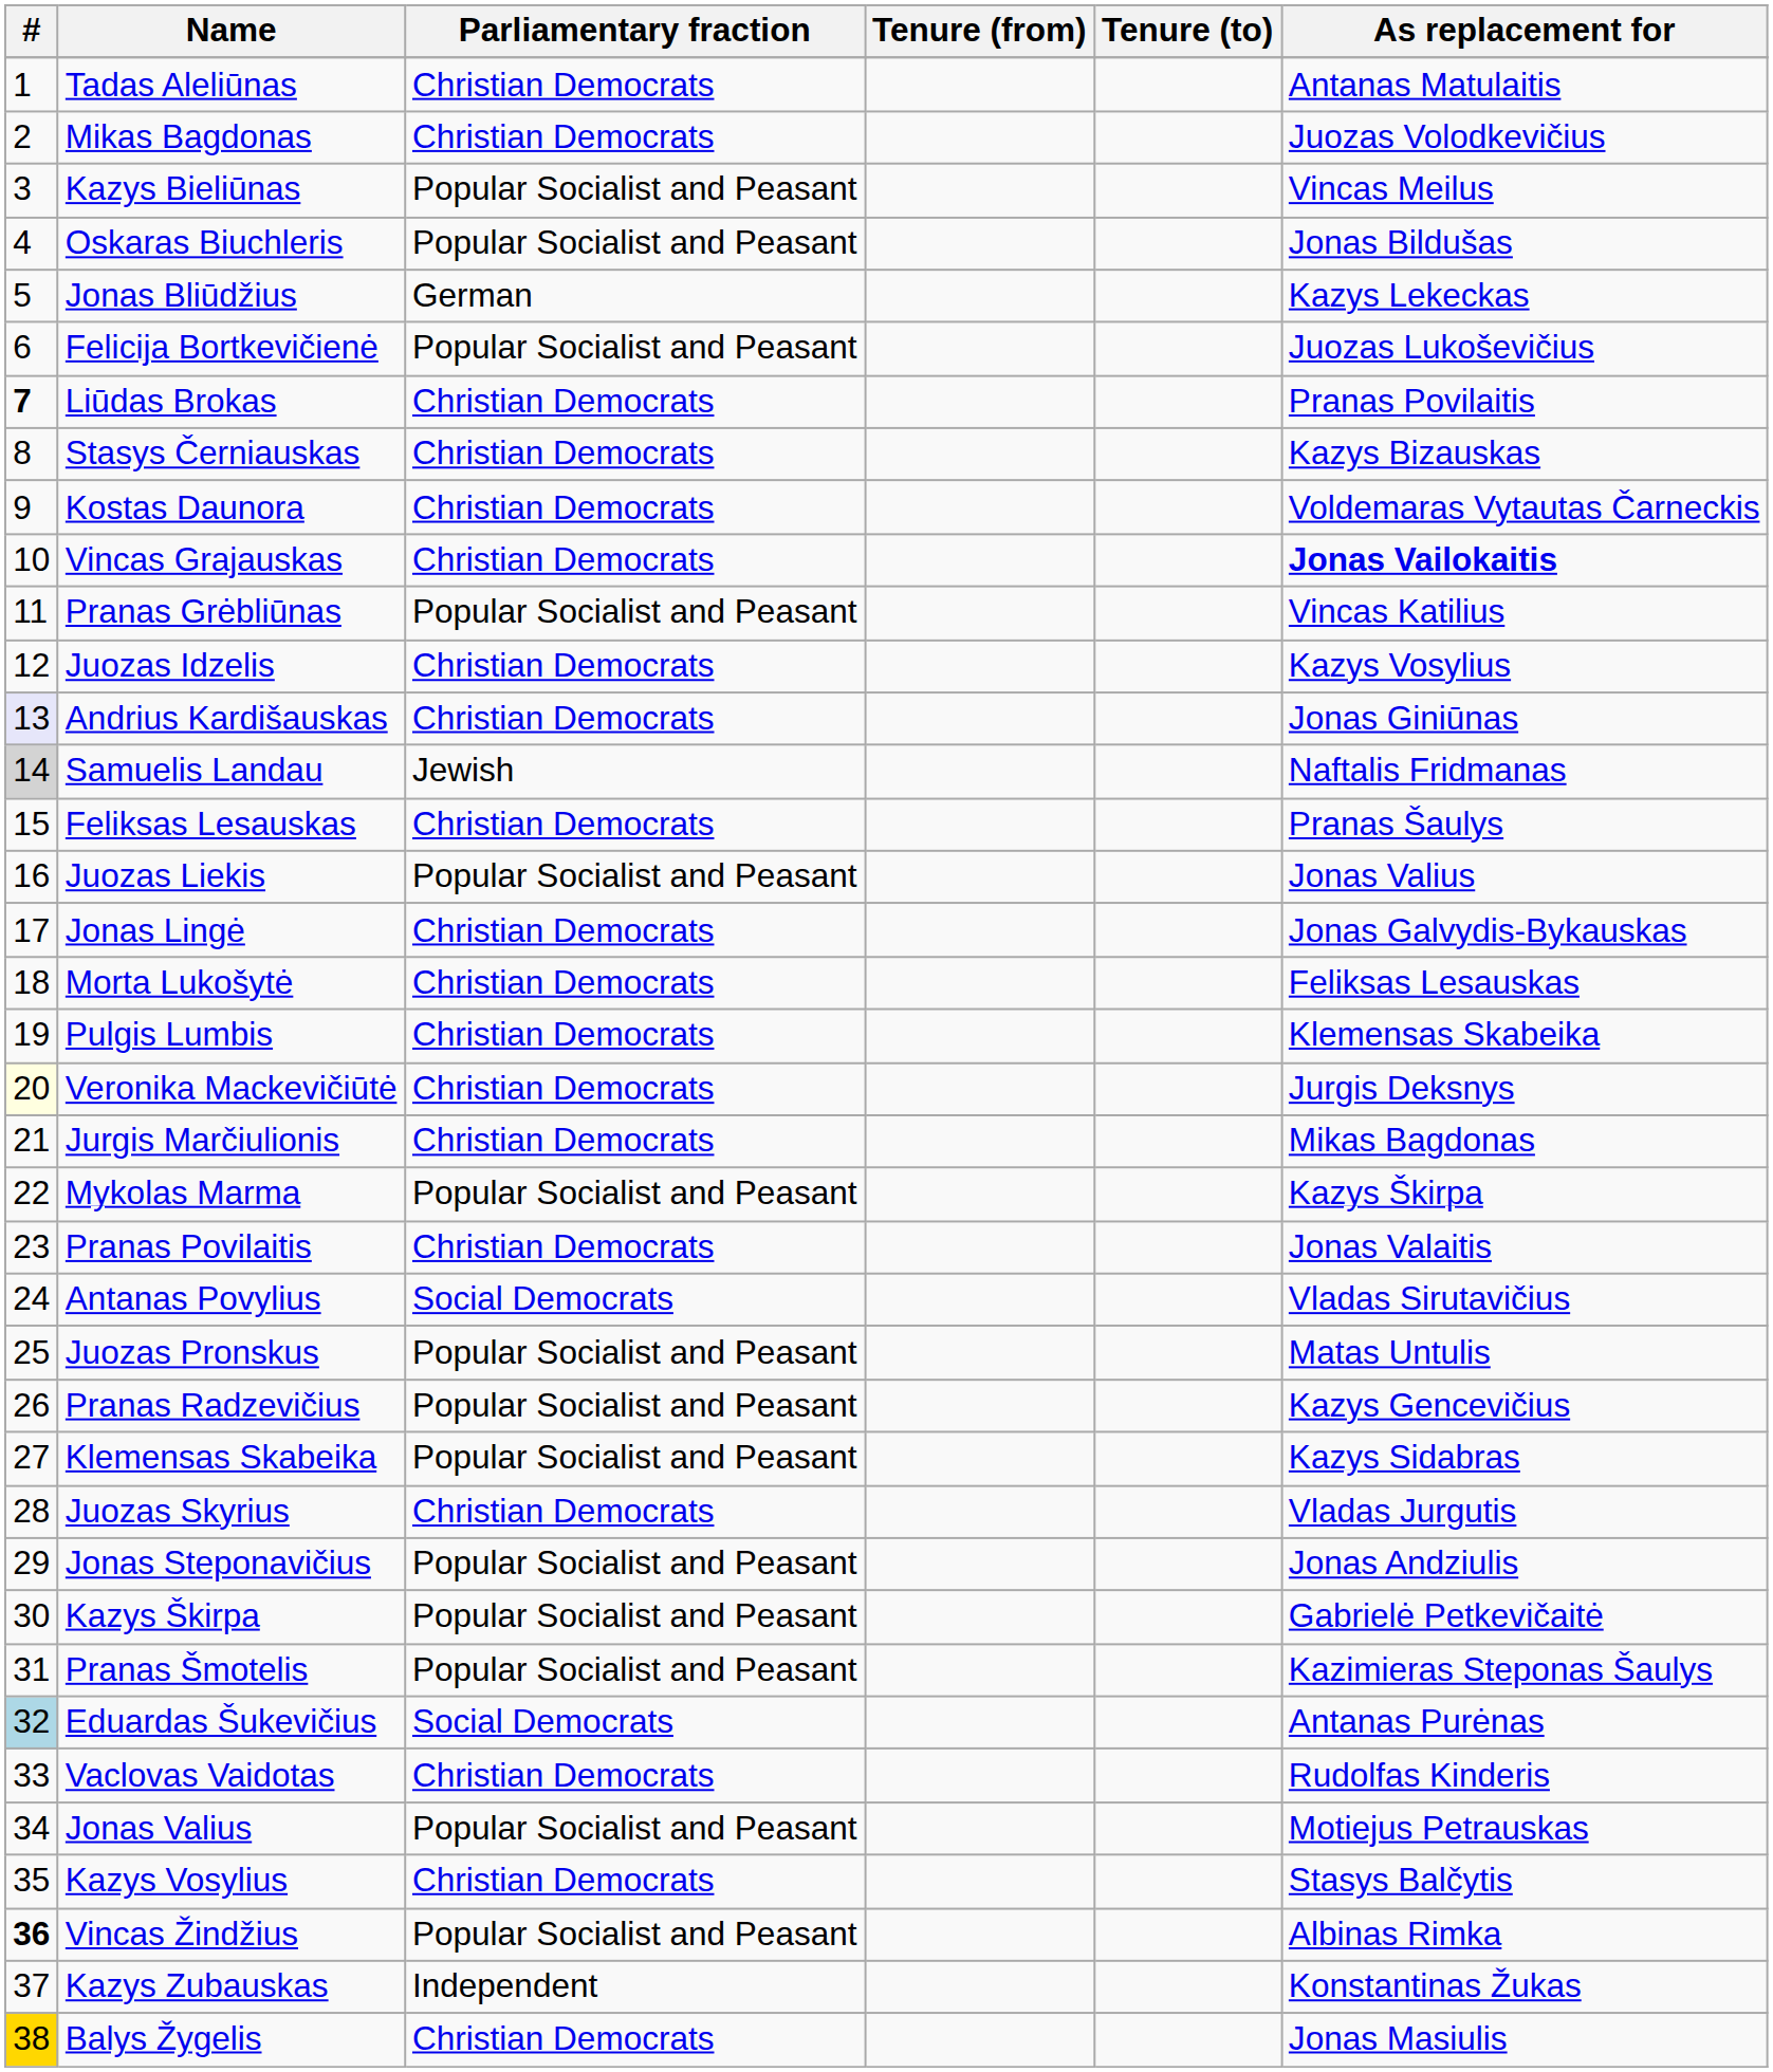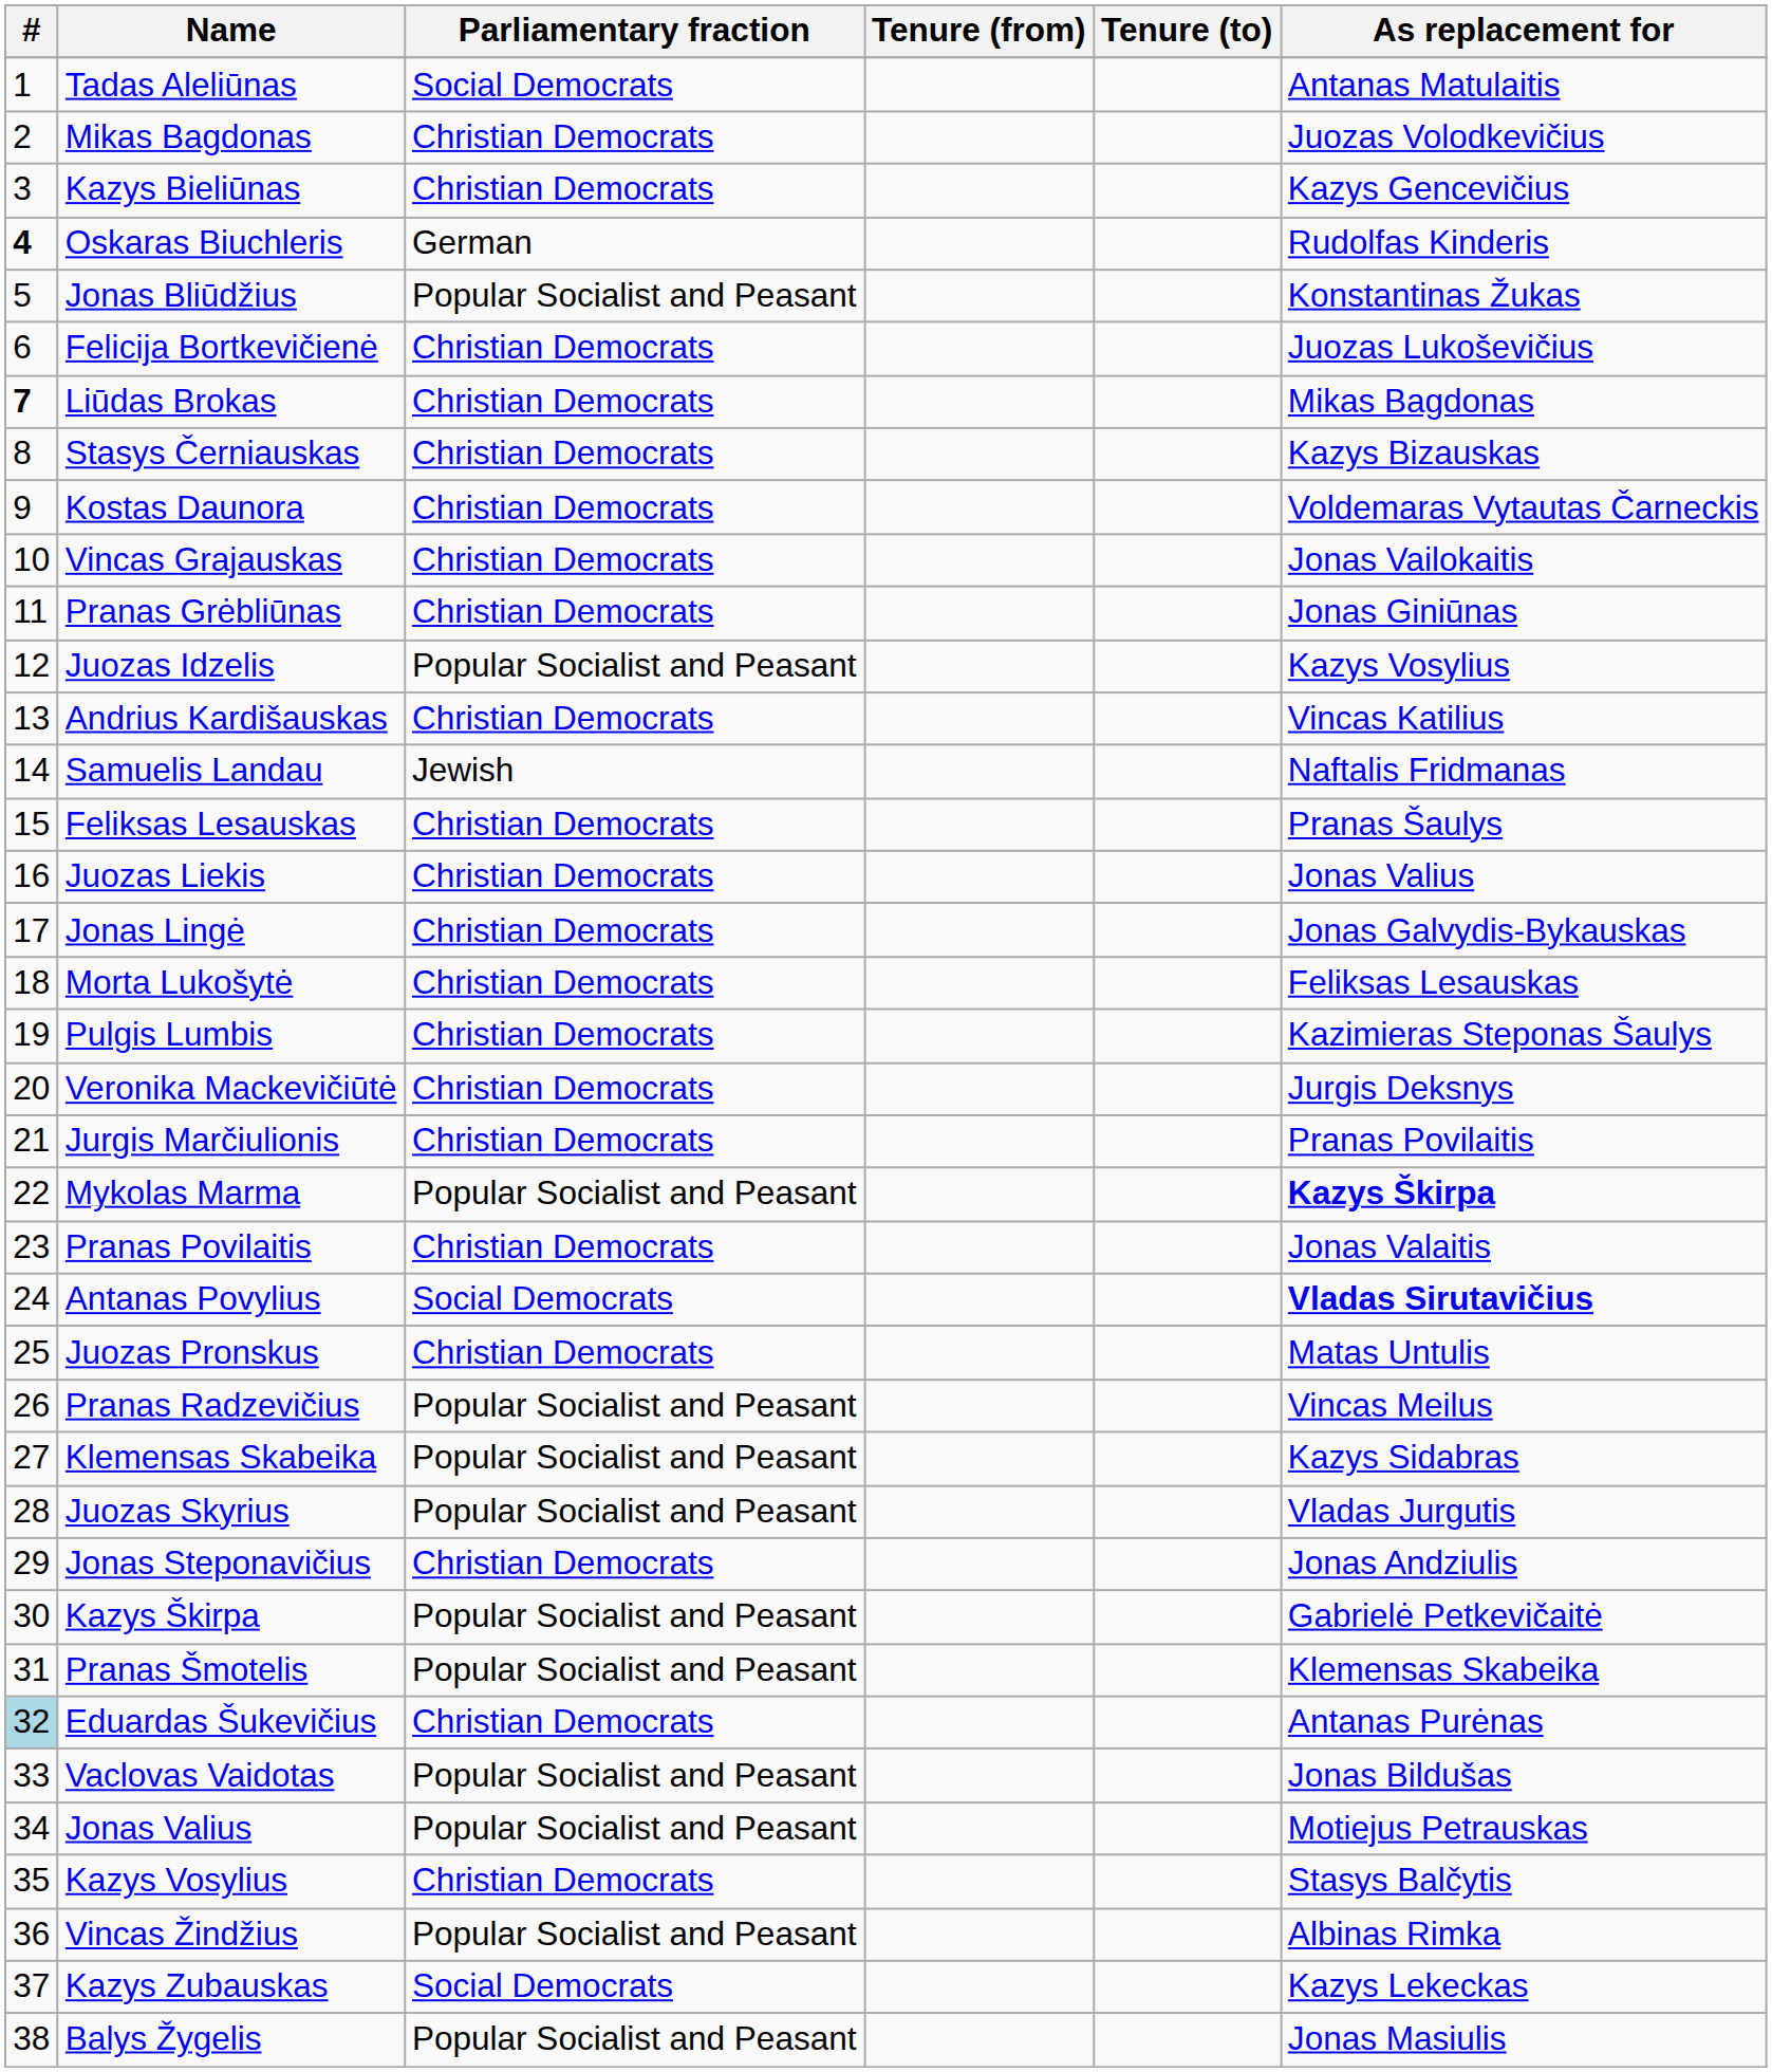 <table class="wikitable sortable">
 <tr>
 <th>#</th>
 <th>Name</th>
 <th>Parliamentary fraction</th>
 <th>Tenure (from)</th>
 <th>Tenure (to)</th>
 <th>As replacement for</th>
 </tr>
 <tr>
 </tr>
 <tr ---->
 <td>1</td>
 <td><a href='#'>Tadas Aleliūnas</a></td>
-<td><a href='#'>Christian Democrats</a></td>
+<td><a href='#'>Social Democrats</a></td>
 <td></td>
 <td></td>
 <td><a href='#'>Antanas Matulaitis</a></td>
 </tr>
 <tr ---->
 <td>2</td>
 <td><a href='#'>Mikas Bagdonas</a></td>
 <td><a href='#'>Christian Democrats</a></td>
 <td></td>
 <td></td>
 <td><a href='#'>Juozas Volodkevičius</a></td>
 </tr>
 <tr ---->
 <td>3</td>
 <td><a href='#'>Kazys Bieliūnas</a></td>
-<td>Popular Socialist and Peasant</td>
+<td><a href='#'>Christian Democrats</a></td>
 <td></td>
 <td></td>
-<td><a href='#'>Vincas Meilus</a></td>
+<td><a href='#'>Kazys Gencevičius</a></td>
 </tr>
 <tr ---->
-<td>4</td>
+<td><strong>4</strong></td>
 <td><a href='#'>Oskaras Biuchleris</a></td>
-<td>Popular Socialist and Peasant</td>
+<td>German</td>
 <td></td>
 <td></td>
-<td><a href='#'>Jonas Bildušas</a></td>
+<td><a href='#'>Rudolfas Kinderis</a></td>
 </tr>
 <tr ---->
 <td>5</td>
 <td><a href='#'>Jonas Bliūdžius</a></td>
-<td>German</td>
+<td>Popular Socialist and Peasant</td>
 <td></td>
 <td></td>
-<td><a href='#'>Kazys Lekeckas</a></td>
+<td><a href='#'>Konstantinas Žukas</a></td>
 </tr>
 <tr ---->
 <td>6</td>
 <td><a href='#'>Felicija Bortkevičienė</a></td>
-<td>Popular Socialist and Peasant</td>
+<td><a href='#'>Christian Democrats</a></td>
 <td></td>
 <td></td>
 <td><a href='#'>Juozas Lukoševičius</a></td>
 </tr>
 <tr ---->
 <td><strong>7</strong></td>
 <td><a href='#'>Liūdas Brokas</a></td>
 <td><a href='#'>Christian Democrats</a></td>
 <td></td>
 <td></td>
-<td><a href='#'>Pranas Povilaitis</a></td>
+<td><a href='#'>Mikas Bagdonas</a></td>
 </tr>
 <tr ---->
 <td>8</td>
 <td><a href='#'>Stasys Černiauskas</a></td>
 <td><a href='#'>Christian Democrats</a></td>
 <td></td>
 <td></td>
 <td><a href='#'>Kazys Bizauskas</a></td>
 </tr>
 <tr ---->
 <td>9</td>
 <td><a href='#'>Kostas Daunora</a></td>
 <td><a href='#'>Christian Democrats</a></td>
 <td></td>
 <td></td>
 <td><a href='#'>Voldemaras Vytautas Čarneckis</a></td>
 </tr>
 <tr ---->
 <td>10</td>
 <td><a href='#'>Vincas Grajauskas</a></td>
 <td><a href='#'>Christian Democrats</a></td>
 <td></td>
 <td></td>
-<td><strong><a href='#'>Jonas Vailokaitis</a></strong></td>
+<td><a href='#'>Jonas Vailokaitis</a></td>
 </tr>
 <tr ---->
 <td>11</td>
 <td><a href='#'>Pranas Grėbliūnas</a></td>
-<td>Popular Socialist and Peasant</td>
-<td></td>
-<td></td>
-<td><a href='#'>Vincas Katilius</a></td>
-</tr>
-<tr ---->
-<td>12</td>
-<td><a href='#'>Juozas Idzelis</a></td>
-<td><a href='#'>Christian Democrats</a></td>
-<td></td>
-<td></td>
-<td><a href='#'>Kazys Vosylius</a></td>
-</tr>
-<tr ---->
-<td style="background: lavender;">13</td>
-<td><a href='#'>Andrius Kardišauskas</a></td>
 <td><a href='#'>Christian Democrats</a></td>
 <td></td>
 <td></td>
 <td><a href='#'>Jonas Giniūnas</a></td>
 </tr>
 <tr ---->
-<td style="background: lightgrey;">14</td>
+<td>12</td>
+<td><a href='#'>Juozas Idzelis</a></td>
+<td>Popular Socialist and Peasant</td>
+<td></td>
+<td></td>
+<td><a href='#'>Kazys Vosylius</a></td>
+</tr>
+<tr ---->
+<td>13</td>
+<td><a href='#'>Andrius Kardišauskas</a></td>
+<td><a href='#'>Christian Democrats</a></td>
+<td></td>
+<td></td>
+<td><a href='#'>Vincas Katilius</a></td>
+</tr>
+<tr ---->
+<td>14</td>
 <td><a href='#'>Samuelis Landau</a></td>
 <td>Jewish</td>
 <td></td>
 <td></td>
 <td><a href='#'>Naftalis Fridmanas</a></td>
 </tr>
 <tr ---->
 <td>15</td>
 <td><a href='#'>Feliksas Lesauskas</a></td>
 <td><a href='#'>Christian Democrats</a></td>
 <td></td>
 <td></td>
 <td><a href='#'>Pranas Šaulys</a></td>
 </tr>
 <tr ---->
 <td>16</td>
 <td><a href='#'>Juozas Liekis</a></td>
-<td>Popular Socialist and Peasant</td>
+<td><a href='#'>Christian Democrats</a></td>
 <td></td>
 <td></td>
 <td><a href='#'>Jonas Valius</a></td>
 </tr>
 <tr ---->
 <td>17</td>
 <td><a href='#'>Jonas Lingė</a></td>
 <td><a href='#'>Christian Democrats</a></td>
 <td></td>
 <td></td>
 <td><a href='#'>Jonas Galvydis-Bykauskas</a></td>
 </tr>
 <tr ---->
 <td>18</td>
 <td><a href='#'>Morta Lukošytė</a></td>
 <td><a href='#'>Christian Democrats</a></td>
 <td></td>
 <td></td>
 <td><a href='#'>Feliksas Lesauskas</a></td>
 </tr>
 <tr ---->
 <td>19</td>
 <td><a href='#'>Pulgis Lumbis</a></td>
 <td><a href='#'>Christian Democrats</a></td>
 <td></td>
 <td></td>
-<td><a href='#'>Klemensas Skabeika</a></td>
+<td><a href='#'>Kazimieras Steponas Šaulys</a></td>
 </tr>
 <tr ---->
-<td style="background: lightyellow;">20</td>
+<td>20</td>
 <td><a href='#'>Veronika Mackevičiūtė</a></td>
 <td><a href='#'>Christian Democrats</a></td>
 <td></td>
 <td></td>
 <td><a href='#'>Jurgis Deksnys</a></td>
 </tr>
 <tr ---->
 <td>21</td>
 <td><a href='#'>Jurgis Marčiulionis</a></td>
 <td><a href='#'>Christian Democrats</a></td>
 <td></td>
 <td></td>
-<td><a href='#'>Mikas Bagdonas</a></td>
+<td><a href='#'>Pranas Povilaitis</a></td>
 </tr>
 <tr ---->
 <td>22</td>
 <td><a href='#'>Mykolas Marma</a></td>
 <td>Popular Socialist and Peasant</td>
 <td></td>
 <td></td>
-<td><a href='#'>Kazys Škirpa</a></td>
+<td><strong><a href='#'>Kazys Škirpa</a></strong></td>
 </tr>
 <tr ---->
 <td>23</td>
 <td><a href='#'>Pranas Povilaitis</a></td>
 <td><a href='#'>Christian Democrats</a></td>
 <td></td>
 <td></td>
 <td><a href='#'>Jonas Valaitis</a></td>
 </tr>
 <tr ---->
 <td>24</td>
 <td><a href='#'>Antanas Povylius</a></td>
 <td><a href='#'>Social Democrats</a></td>
 <td></td>
 <td></td>
-<td><a href='#'>Vladas Sirutavičius</a></td>
+<td><strong><a href='#'>Vladas Sirutavičius</a></strong></td>
 </tr>
 <tr ---->
 <td>25</td>
 <td><a href='#'>Juozas Pronskus</a></td>
-<td>Popular Socialist and Peasant</td>
+<td><a href='#'>Christian Democrats</a></td>
 <td></td>
 <td></td>
 <td><a href='#'>Matas Untulis</a></td>
 </tr>
 <tr ---->
 <td>26</td>
 <td><a href='#'>Pranas Radzevičius</a></td>
 <td>Popular Socialist and Peasant</td>
 <td></td>
 <td></td>
-<td><a href='#'>Kazys Gencevičius</a></td>
+<td><a href='#'>Vincas Meilus</a></td>
 </tr>
 <tr ---->
 <td>27</td>
 <td><a href='#'>Klemensas Skabeika</a></td>
 <td>Popular Socialist and Peasant</td>
 <td></td>
 <td></td>
 <td><a href='#'>Kazys Sidabras</a></td>
 </tr>
 <tr ---->
 <td>28</td>
 <td><a href='#'>Juozas Skyrius</a></td>
-<td><a href='#'>Christian Democrats</a></td>
+<td>Popular Socialist and Peasant</td>
 <td></td>
 <td></td>
 <td><a href='#'>Vladas Jurgutis</a></td>
 </tr>
 <tr ---->
 <td>29</td>
 <td><a href='#'>Jonas Steponavičius</a></td>
-<td>Popular Socialist and Peasant</td>
+<td><a href='#'>Christian Democrats</a></td>
 <td></td>
 <td></td>
 <td><a href='#'>Jonas Andziulis</a></td>
 </tr>
 <tr ---->
 <td>30</td>
 <td><a href='#'>Kazys Škirpa</a></td>
 <td>Popular Socialist and Peasant</td>
 <td></td>
 <td></td>
 <td><a href='#'>Gabrielė Petkevičaitė</a></td>
 </tr>
 <tr ---->
 <td>31</td>
 <td><a href='#'>Pranas Šmotelis</a></td>
 <td>Popular Socialist and Peasant</td>
 <td></td>
 <td></td>
-<td><a href='#'>Kazimieras Steponas Šaulys</a></td>
+<td><a href='#'>Klemensas Skabeika</a></td>
 </tr>
 <tr ---->
 <td style="background: lightblue;">32</td>
 <td><a href='#'>Eduardas Šukevičius</a></td>
-<td><a href='#'>Social Democrats</a></td>
+<td><a href='#'>Christian Democrats</a></td>
 <td></td>
 <td></td>
 <td><a href='#'>Antanas Purėnas</a></td>
 </tr>
 <tr ---->
 <td>33</td>
 <td><a href='#'>Vaclovas Vaidotas</a></td>
-<td><a href='#'>Christian Democrats</a></td>
+<td>Popular Socialist and Peasant</td>
 <td></td>
 <td></td>
-<td><a href='#'>Rudolfas Kinderis</a></td>
+<td><a href='#'>Jonas Bildušas</a></td>
 </tr>
 <tr ---->
 <td>34</td>
 <td><a href='#'>Jonas Valius</a></td>
 <td>Popular Socialist and Peasant</td>
 <td></td>
 <td></td>
 <td><a href='#'>Motiejus Petrauskas</a></td>
 </tr>
 <tr ---->
 <td>35</td>
 <td><a href='#'>Kazys Vosylius</a></td>
 <td><a href='#'>Christian Democrats</a></td>
 <td></td>
 <td></td>
 <td><a href='#'>Stasys Balčytis</a></td>
 </tr>
 <tr ---->
-<td><strong>36</strong></td>
+<td>36</td>
 <td><a href='#'>Vincas Žindžius</a></td>
 <td>Popular Socialist and Peasant</td>
 <td></td>
 <td></td>
 <td><a href='#'>Albinas Rimka</a></td>
 </tr>
 <tr ---->
 <td>37</td>
 <td><a href='#'>Kazys Zubauskas</a></td>
-<td>Independent</td>
+<td><a href='#'>Social Democrats</a></td>
 <td></td>
 <td></td>
-<td><a href='#'>Konstantinas Žukas</a></td>
+<td><a href='#'>Kazys Lekeckas</a></td>
 </tr>
 <tr ---->
-<td style="background: gold;">38</td>
+<td>38</td>
 <td><a href='#'>Balys Žygelis</a></td>
-<td><a href='#'>Christian Democrats</a></td>
+<td>Popular Socialist and Peasant</td>
 <td></td>
 <td></td>
 <td><a href='#'>Jonas Masiulis</a></td>
 </tr>
 </table>
